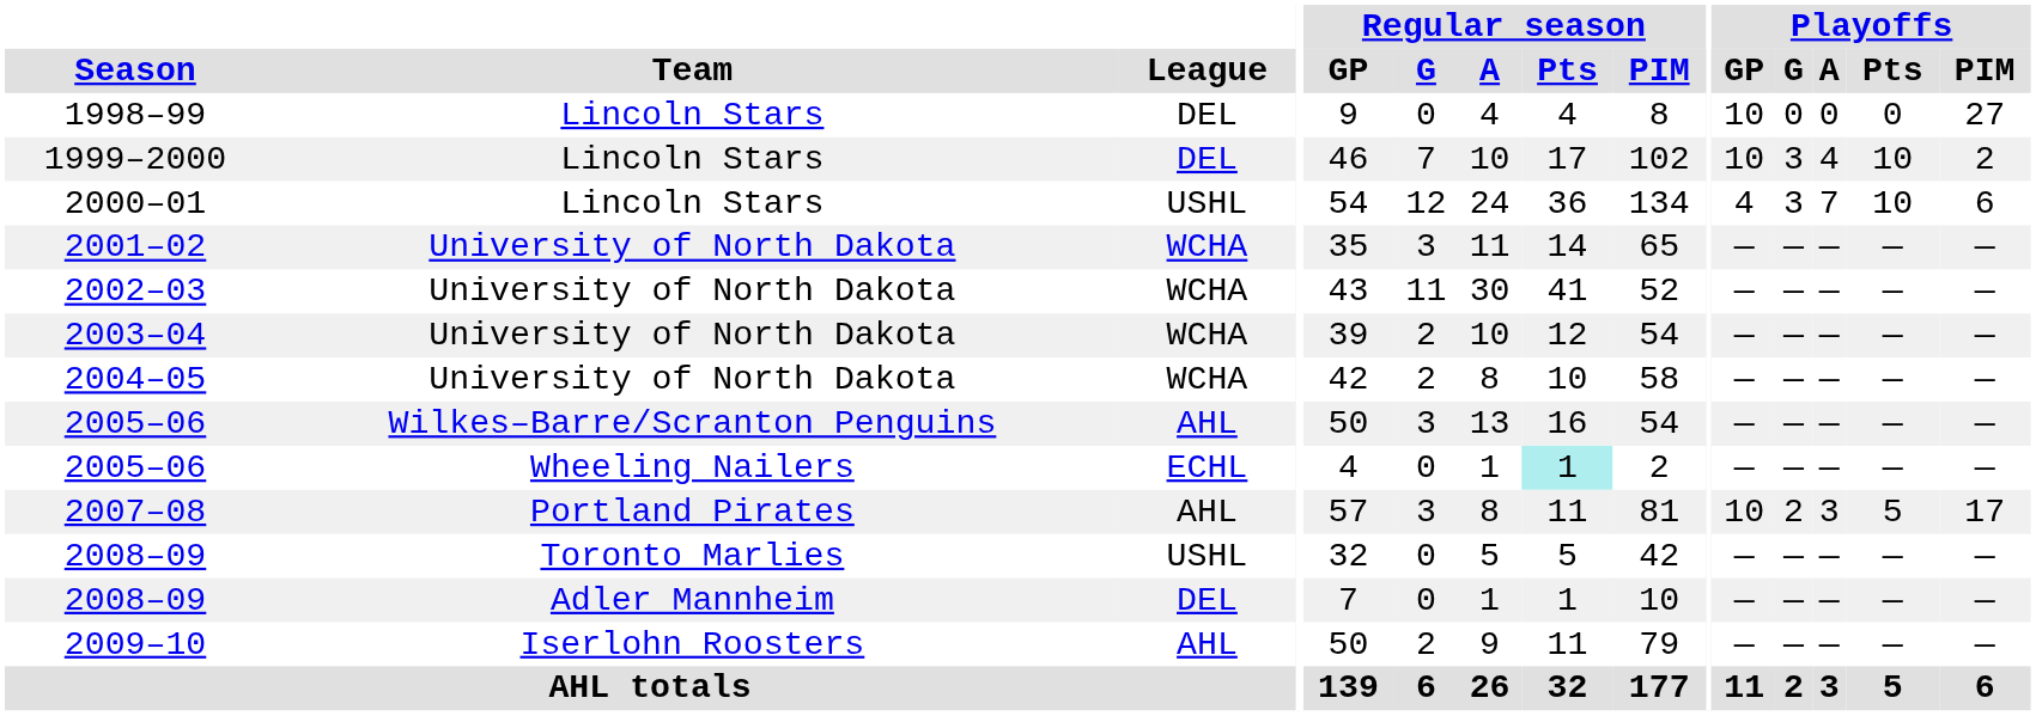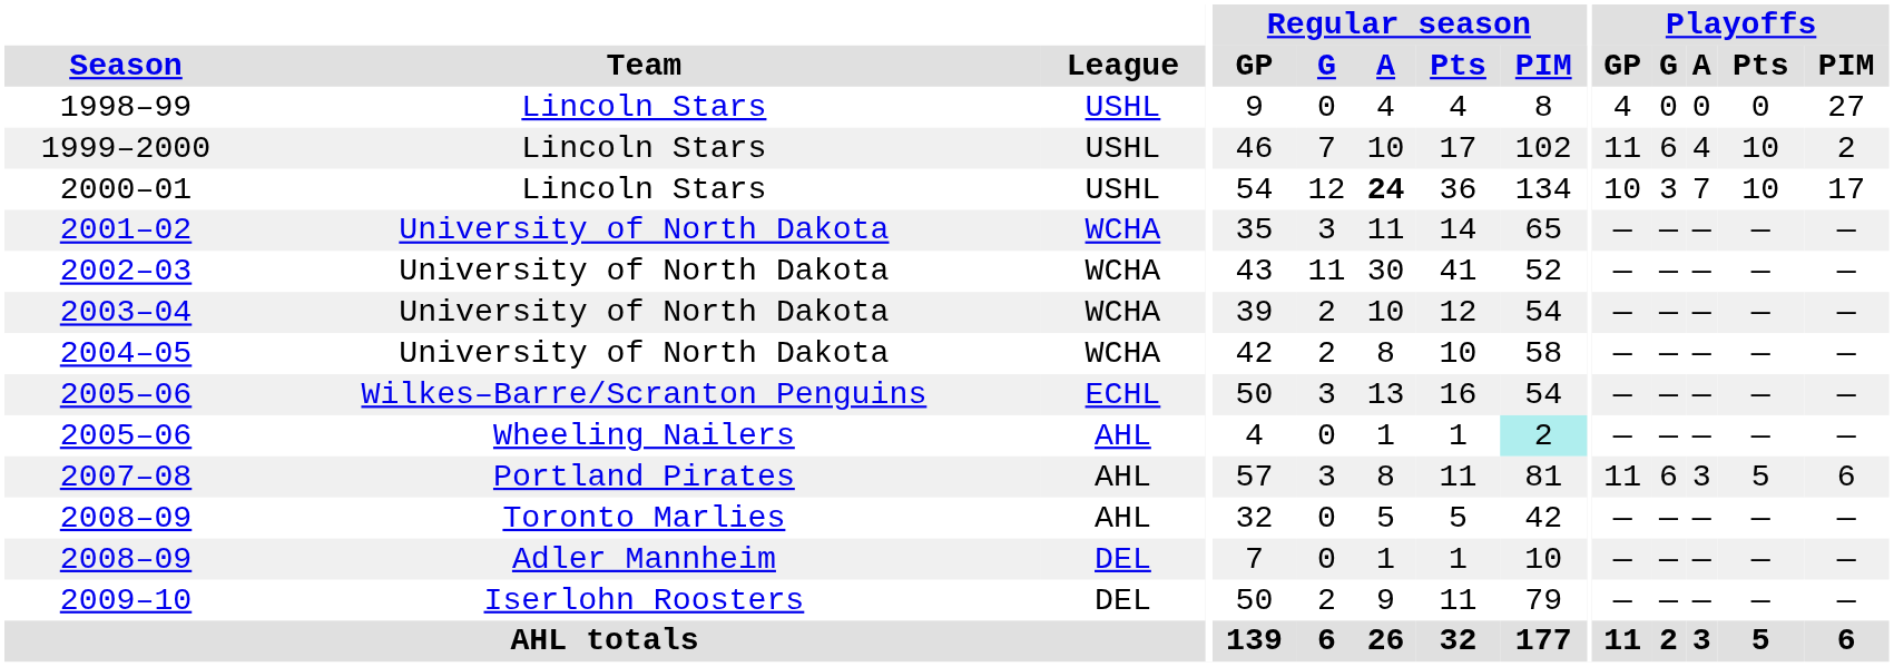 <table border="0" cellpadding="1" cellspacing="0" style="text-align:center; width:60em">
 <tr bgcolor="#e0e0e0">
 <th colspan="3" bgcolor="#ffffff"></th>
 <th rowspan="99" bgcolor="#ffffff"></th>
 <th colspan="5"><a href='#'>Regular season</a></th>
 <th rowspan="99" bgcolor="#ffffff"></th>
 <th colspan="5"><a href='#'>Playoffs</a></th>
 </tr>
 <tr bgcolor="#e0e0e0">
 <th><a href='#'>Season</a></th>
 <th>Team</th>
 <th>League</th>
 <th>GP</th>
 <th><a href='#'>G</a></th>
 <th><a href='#'>A</a></th>
 <th><a href='#'>Pts</a></th>
 <th><a href='#'>PIM</a></th>
 <th>GP</th>
 <th>G</th>
 <th>A</th>
 <th>Pts</th>
 <th>PIM</th>
 </tr>
 <tr>
 <td>1998–99</td>
 <td><a href='#'>Lincoln Stars</a></td>
-<td>DEL</td>
+<td><a href='#'>USHL</a></td>
 <td>9</td>
 <td>0</td>
 <td>4</td>
 <td>4</td>
 <td>8</td>
-<td>10</td>
+<td>4</td>
 <td>0</td>
 <td>0</td>
 <td>0</td>
 <td>27</td>
 </tr>
 <tr bgcolor="#f0f0f0">
 <td>1999–2000</td>
 <td>Lincoln Stars</td>
-<td><a href='#'>DEL</a></td>
+<td>USHL</td>
 <td>46</td>
 <td>7</td>
 <td>10</td>
 <td>17</td>
 <td>102</td>
-<td>10</td>
-<td>3</td>
+<td>11</td>
+<td>6</td>
 <td>4</td>
 <td>10</td>
 <td>2</td>
 </tr>
 <tr>
 <td>2000–01</td>
 <td>Lincoln Stars</td>
 <td>USHL</td>
 <td>54</td>
 <td>12</td>
-<td>24</td>
+<td><strong>24</strong></td>
 <td>36</td>
 <td>134</td>
-<td>4</td>
+<td>10</td>
 <td>3</td>
 <td>7</td>
 <td>10</td>
-<td>6</td>
+<td>17</td>
 </tr>
 <tr bgcolor="#f0f0f0">
 <td><a href='#'>2001–02</a></td>
 <td><a href='#'>University of North Dakota</a></td>
 <td><a href='#'>WCHA</a></td>
 <td>35</td>
 <td>3</td>
 <td>11</td>
 <td>14</td>
 <td>65</td>
 <td>—</td>
 <td>—</td>
 <td>—</td>
 <td>—</td>
 <td>—</td>
 </tr>
 <tr>
 <td><a href='#'>2002–03</a></td>
 <td>University of North Dakota</td>
 <td>WCHA</td>
 <td>43</td>
 <td>11</td>
 <td>30</td>
 <td>41</td>
 <td>52</td>
 <td>—</td>
 <td>—</td>
 <td>—</td>
 <td>—</td>
 <td>—</td>
 </tr>
 <tr bgcolor="#f0f0f0">
 <td><a href='#'>2003–04</a></td>
 <td>University of North Dakota</td>
 <td>WCHA</td>
 <td>39</td>
 <td>2</td>
 <td>10</td>
 <td>12</td>
 <td>54</td>
 <td>—</td>
 <td>—</td>
 <td>—</td>
 <td>—</td>
 <td>—</td>
 </tr>
 <tr>
 <td><a href='#'>2004–05</a></td>
 <td>University of North Dakota</td>
 <td>WCHA</td>
 <td>42</td>
 <td>2</td>
 <td>8</td>
 <td>10</td>
 <td>58</td>
 <td>—</td>
 <td>—</td>
 <td>—</td>
 <td>—</td>
 <td>—</td>
 </tr>
 <tr bgcolor="#f0f0f0">
 <td><a href='#'>2005–06</a></td>
 <td><a href='#'>Wilkes–Barre/Scranton Penguins</a></td>
-<td><a href='#'>AHL</a></td>
+<td><a href='#'>ECHL</a></td>
 <td>50</td>
 <td>3</td>
 <td>13</td>
 <td>16</td>
 <td>54</td>
 <td>—</td>
 <td>—</td>
 <td>—</td>
 <td>—</td>
 <td>—</td>
 </tr>
 <tr>
 <td><a href='#'>2005–06</a></td>
 <td><a href='#'>Wheeling Nailers</a></td>
-<td><a href='#'>ECHL</a></td>
+<td><a href='#'>AHL</a></td>
 <td>4</td>
 <td>0</td>
 <td>1</td>
-<td style="background: paleturquoise;">1</td>
-<td>2</td>
+<td>1</td>
+<td style="background: paleturquoise;">2</td>
 <td>—</td>
 <td>—</td>
 <td>—</td>
 <td>—</td>
 <td>—</td>
 </tr>
 <tr bgcolor="#f0f0f0">
 <td><a href='#'>2007–08</a></td>
 <td><a href='#'>Portland Pirates</a></td>
 <td>AHL</td>
 <td>57</td>
 <td>3</td>
 <td>8</td>
 <td>11</td>
 <td>81</td>
-<td>10</td>
-<td>2</td>
+<td>11</td>
+<td>6</td>
 <td>3</td>
 <td>5</td>
-<td>17</td>
+<td>6</td>
 </tr>
 <tr>
 <td><a href='#'>2008–09</a></td>
 <td><a href='#'>Toronto Marlies</a></td>
-<td>USHL</td>
+<td>AHL</td>
 <td>32</td>
 <td>0</td>
 <td>5</td>
 <td>5</td>
 <td>42</td>
 <td>—</td>
 <td>—</td>
 <td>—</td>
 <td>—</td>
 <td>—</td>
 </tr>
 <tr bgcolor="#f0f0f0">
 <td><a href='#'>2008–09</a></td>
 <td><a href='#'>Adler Mannheim</a></td>
 <td><a href='#'>DEL</a></td>
 <td>7</td>
 <td>0</td>
 <td>1</td>
 <td>1</td>
 <td>10</td>
 <td>—</td>
 <td>—</td>
 <td>—</td>
 <td>—</td>
 <td>—</td>
 </tr>
 <tr>
 <td><a href='#'>2009–10</a></td>
 <td><a href='#'>Iserlohn Roosters</a></td>
-<td><a href='#'>AHL</a></td>
+<td>DEL</td>
 <td>50</td>
 <td>2</td>
 <td>9</td>
 <td>11</td>
 <td>79</td>
 <td>—</td>
 <td>—</td>
 <td>—</td>
 <td>—</td>
 <td>—</td>
 </tr>
 <tr bgcolor="#e0e0e0">
 <th colspan="3">AHL totals</th>
 <th>139</th>
 <th>6</th>
 <th>26</th>
 <th>32</th>
 <th>177</th>
 <th>11</th>
 <th>2</th>
 <th>3</th>
 <th>5</th>
 <th>6</th>
 </tr>
 </table>
